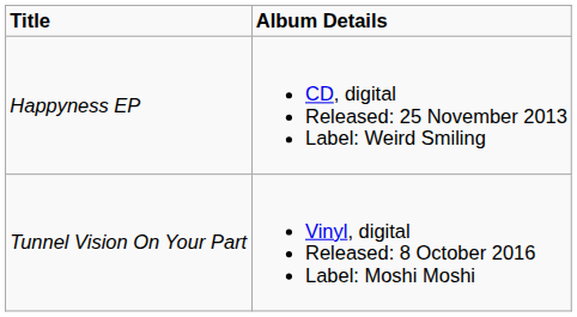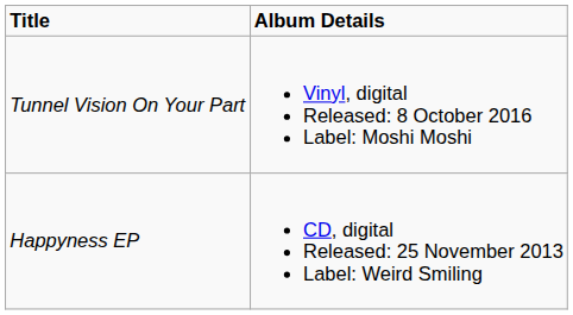 <table class="wikitable">
 <tr>
 <td><strong>Title</strong></td>
 <td><strong>Album Details</strong></td>
 </tr>
 <tr>
+<td><em>Tunnel Vision On Your Part</em></td>
+<td><br><ul><li><a href='#'>Vinyl</a>, digital</li><li>Released: 8 October 2016</li><li>Label: Moshi Moshi</li></ul></td>
+</tr>
+<tr>
 <td><em>Happyness EP</em></td>
 <td><br><ul><li><a href='#'>CD</a>, digital</li><li>Released: 25 November 2013</li><li>Label: Weird Smiling</li></ul></td>
 </tr>
-<tr>
-<td><em>Tunnel Vision On Your Part</em></td>
-<td><br><ul><li><a href='#'>Vinyl</a>, digital</li><li>Released: 8 October 2016</li><li>Label: Moshi Moshi</li></ul></td>
-</tr>
 </table>
